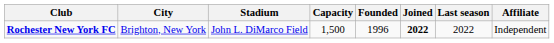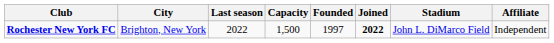 <table class="wikitable">
 <tr>
 <th>Club</th>
 <th>City</th>
-<th>Stadium</th>
+<th>Last season</th>
 <th>Capacity</th>
 <th>Founded</th>
 <th>Joined</th>
-<th>Last season</th>
+<th>Stadium</th>
 <th>Affiliate</th>
 </tr>
 <tr>
 <td><strong><a href='#'>Rochester New York FC</a> </strong></td>
 <td><a href='#'>Brighton, New York</a></td>
+<td align=center>2022</td>
+<td align=center>1,500</td>
+<td align=center>1997</td>
+<td align=center><strong>2022</strong></td>
 <td><a href='#'>John L. DiMarco Field</a></td>
-<td align=center>1,500</td>
-<td align=center>1996</td>
-<td align=center><strong>2022</strong></td>
-<td align=center>2022</td>
 <td align=center>Independent</td>
 </tr>
 </table>
